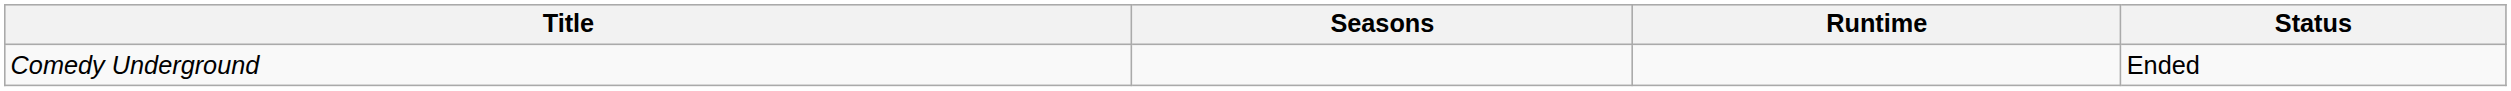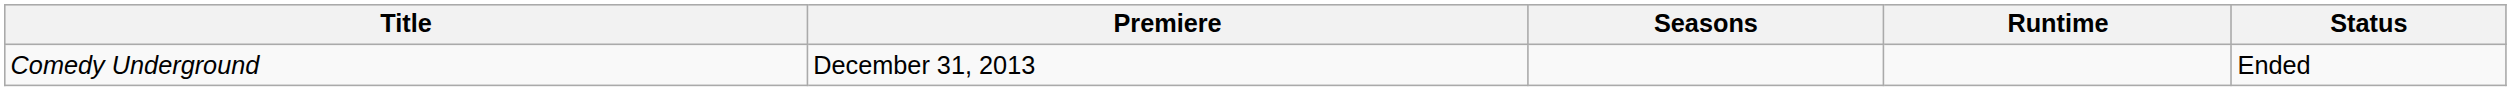 <table class="wikitable sortable" style="width:100%;">
 <tr>
 <th>Title</th>
+<th>Premiere</th>
 <th>Seasons</th>
 <th>Runtime</th>
 <th>Status</th>
 </tr>
 <tr>
 <td><em>Comedy Underground</em></td>
+<td>December 31, 2013</td>
 <td></td>
 <td></td>
 <td>Ended</td>
 </tr>
 </table>
